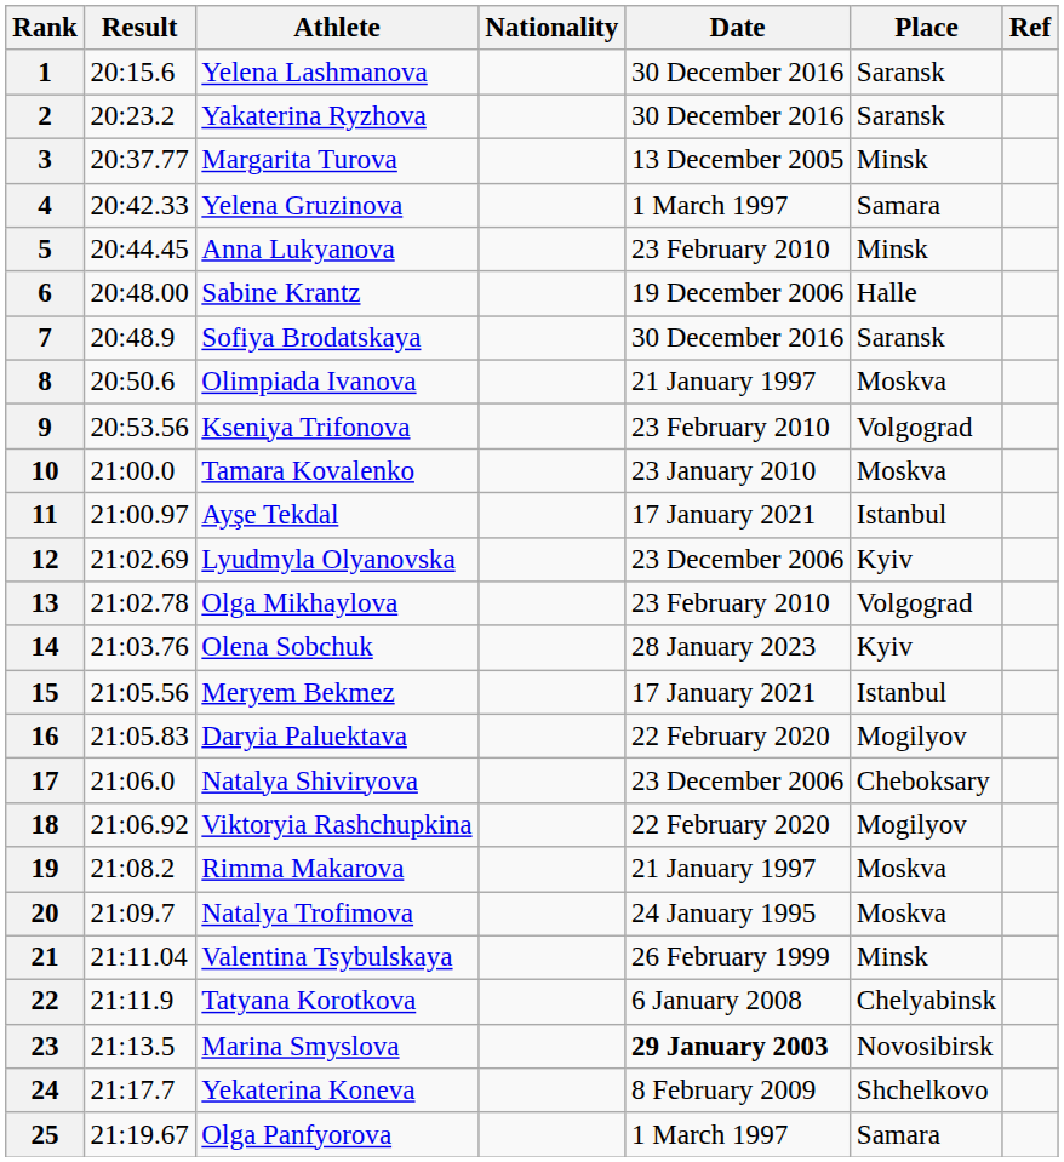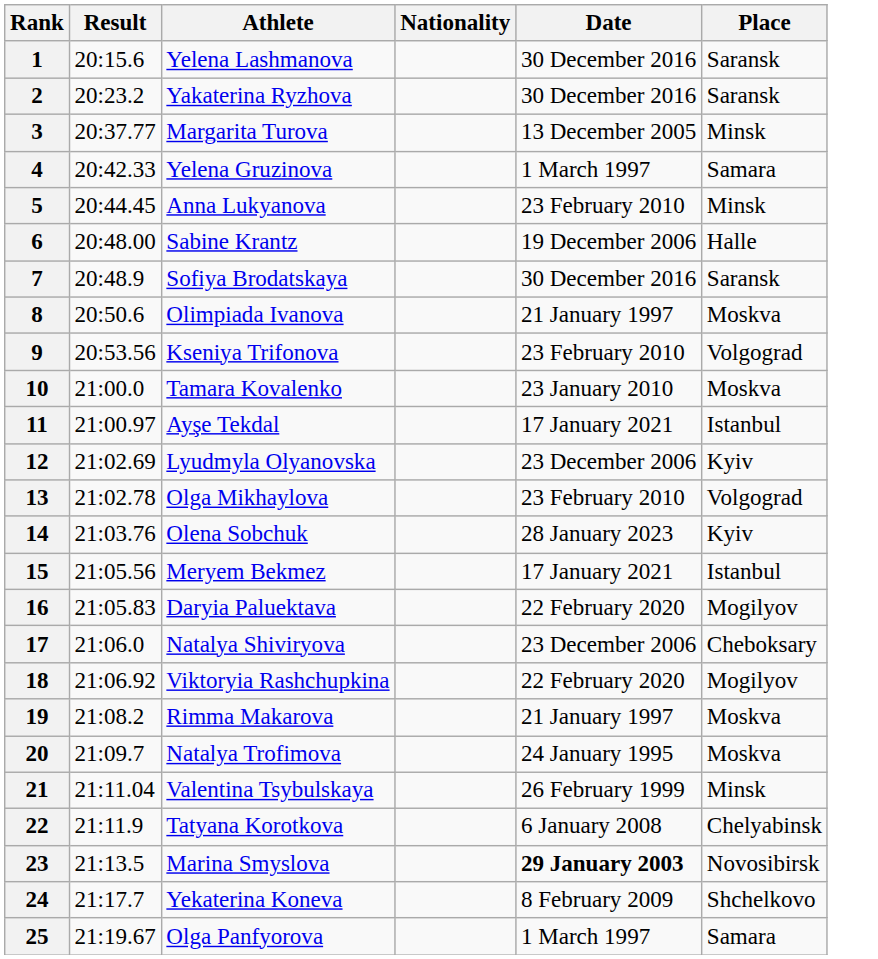 <table class="wikitable">
 <tr>
 <th>Rank</th>
 <th>Result</th>
 <th>Athlete</th>
 <th>Nationality</th>
 <th>Date</th>
 <th>Place</th>
-<th>Ref</th>
 </tr>
 <tr>
 <th>1</th>
 <td>20:15.6 </td>
 <td><a href='#'>Yelena Lashmanova</a></td>
 <td></td>
 <td>30 December 2016</td>
 <td>Saransk</td>
-<td></td>
 </tr>
 <tr>
 <th>2</th>
 <td>20:23.2 </td>
 <td><a href='#'>Yakaterina Ryzhova</a></td>
 <td></td>
 <td>30 December 2016</td>
 <td>Saransk</td>
-<td></td>
 </tr>
 <tr>
 <th>3</th>
 <td>20:37.77</td>
 <td><a href='#'>Margarita Turova</a></td>
 <td></td>
 <td>13 December 2005</td>
 <td>Minsk</td>
-<td></td>
 </tr>
 <tr>
 <th>4</th>
 <td>20:42.33</td>
 <td><a href='#'>Yelena Gruzinova</a></td>
 <td></td>
 <td>1 March 1997</td>
 <td>Samara</td>
-<td></td>
 </tr>
 <tr>
 <th>5</th>
 <td>20:44.45</td>
 <td><a href='#'>Anna Lukyanova</a></td>
 <td></td>
 <td>23 February 2010</td>
 <td>Minsk</td>
-<td></td>
 </tr>
 <tr>
 <th>6</th>
 <td>20:48.00</td>
 <td><a href='#'>Sabine Krantz</a></td>
 <td></td>
 <td>19 December 2006</td>
 <td>Halle</td>
-<td></td>
 </tr>
 <tr>
 <th>7</th>
 <td>20:48.9 </td>
 <td><a href='#'>Sofiya Brodatskaya</a></td>
 <td></td>
 <td>30 December 2016</td>
 <td>Saransk</td>
-<td></td>
 </tr>
 <tr>
 <th>8</th>
 <td>20:50.6 </td>
 <td><a href='#'>Olimpiada Ivanova</a></td>
 <td></td>
 <td>21 January 1997</td>
 <td>Moskva</td>
-<td></td>
 </tr>
 <tr>
 <th>9</th>
 <td>20:53.56</td>
 <td><a href='#'>Kseniya Trifonova</a></td>
 <td></td>
 <td>23 February 2010</td>
 <td>Volgograd</td>
-<td></td>
 </tr>
 <tr>
 <th>10</th>
 <td>21:00.0 </td>
 <td><a href='#'>Tamara Kovalenko</a></td>
 <td></td>
 <td>23 January 2010</td>
 <td>Moskva</td>
-<td></td>
 </tr>
 <tr>
 <th>11</th>
 <td>21:00.97</td>
 <td><a href='#'>Ayşe Tekdal</a></td>
 <td></td>
 <td>17 January 2021</td>
 <td>Istanbul</td>
-<td></td>
 </tr>
 <tr>
 <th>12</th>
 <td>21:02.69</td>
 <td><a href='#'>Lyudmyla Olyanovska</a></td>
 <td></td>
 <td>23 December 2006</td>
 <td>Kyiv</td>
-<td></td>
 </tr>
 <tr>
 <th>13</th>
 <td>21:02.78</td>
 <td><a href='#'>Olga Mikhaylova</a></td>
 <td></td>
 <td>23 February 2010</td>
 <td>Volgograd</td>
-<td></td>
 </tr>
 <tr>
 <th>14</th>
 <td>21:03.76</td>
 <td><a href='#'>Olena Sobchuk</a></td>
 <td></td>
 <td>28 January 2023</td>
 <td>Kyiv</td>
-<td></td>
 </tr>
 <tr>
 <th>15</th>
 <td>21:05.56</td>
 <td><a href='#'>Meryem Bekmez</a></td>
 <td></td>
 <td>17 January 2021</td>
 <td>Istanbul</td>
-<td></td>
 </tr>
 <tr>
 <th>16</th>
 <td>21:05.83</td>
 <td><a href='#'>Daryia Paluektava</a></td>
 <td></td>
 <td>22 February 2020</td>
 <td>Mogilyov</td>
-<td></td>
 </tr>
 <tr>
 <th>17</th>
 <td>21:06.0 </td>
 <td><a href='#'>Natalya Shiviryova</a></td>
 <td></td>
 <td>23 December 2006</td>
 <td>Cheboksary</td>
-<td></td>
 </tr>
 <tr>
 <th>18</th>
 <td>21:06.92</td>
 <td><a href='#'>Viktoryia Rashchupkina</a></td>
 <td></td>
 <td>22 February 2020</td>
 <td>Mogilyov</td>
-<td></td>
 </tr>
 <tr>
 <th>19</th>
 <td>21:08.2 </td>
 <td><a href='#'>Rimma Makarova</a></td>
 <td></td>
 <td>21 January 1997</td>
 <td>Moskva</td>
-<td></td>
 </tr>
 <tr>
 <th>20</th>
 <td>21:09.7 </td>
 <td><a href='#'>Natalya Trofimova</a></td>
 <td></td>
 <td>24 January 1995</td>
 <td>Moskva</td>
-<td></td>
 </tr>
 <tr>
 <th>21</th>
 <td>21:11.04</td>
 <td><a href='#'>Valentina Tsybulskaya</a></td>
 <td></td>
 <td>26 February 1999</td>
 <td>Minsk</td>
-<td></td>
 </tr>
 <tr>
 <th>22</th>
 <td>21:11.9 </td>
 <td><a href='#'>Tatyana Korotkova</a></td>
 <td></td>
 <td>6 January 2008</td>
 <td>Chelyabinsk</td>
-<td></td>
 </tr>
 <tr>
 <th>23</th>
 <td>21:13.5 </td>
 <td><a href='#'>Marina Smyslova</a></td>
 <td></td>
 <td><strong>29 January 2003</strong></td>
 <td>Novosibirsk</td>
-<td></td>
 </tr>
 <tr>
 <th>24</th>
 <td>21:17.7 </td>
 <td><a href='#'>Yekaterina Koneva</a></td>
 <td></td>
 <td>8 February 2009</td>
 <td>Shchelkovo</td>
-<td></td>
 </tr>
 <tr>
 <th>25</th>
 <td>21:19.67</td>
 <td><a href='#'>Olga Panfyorova</a></td>
 <td></td>
 <td>1 March 1997</td>
 <td>Samara</td>
-<td></td>
 </tr>
 </table>
